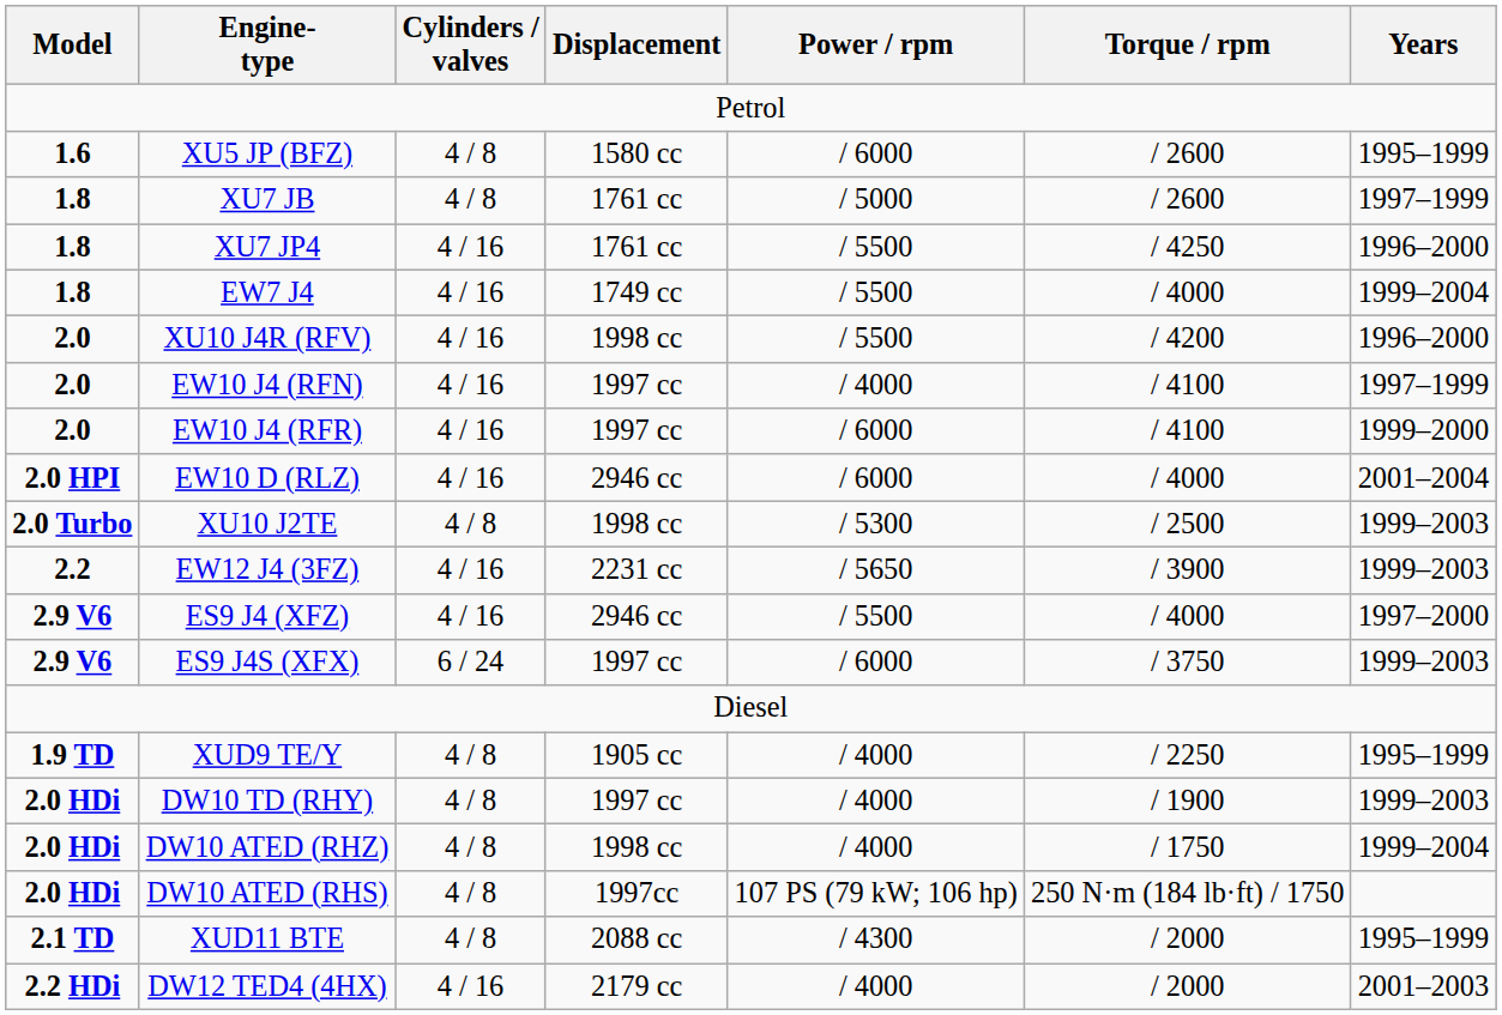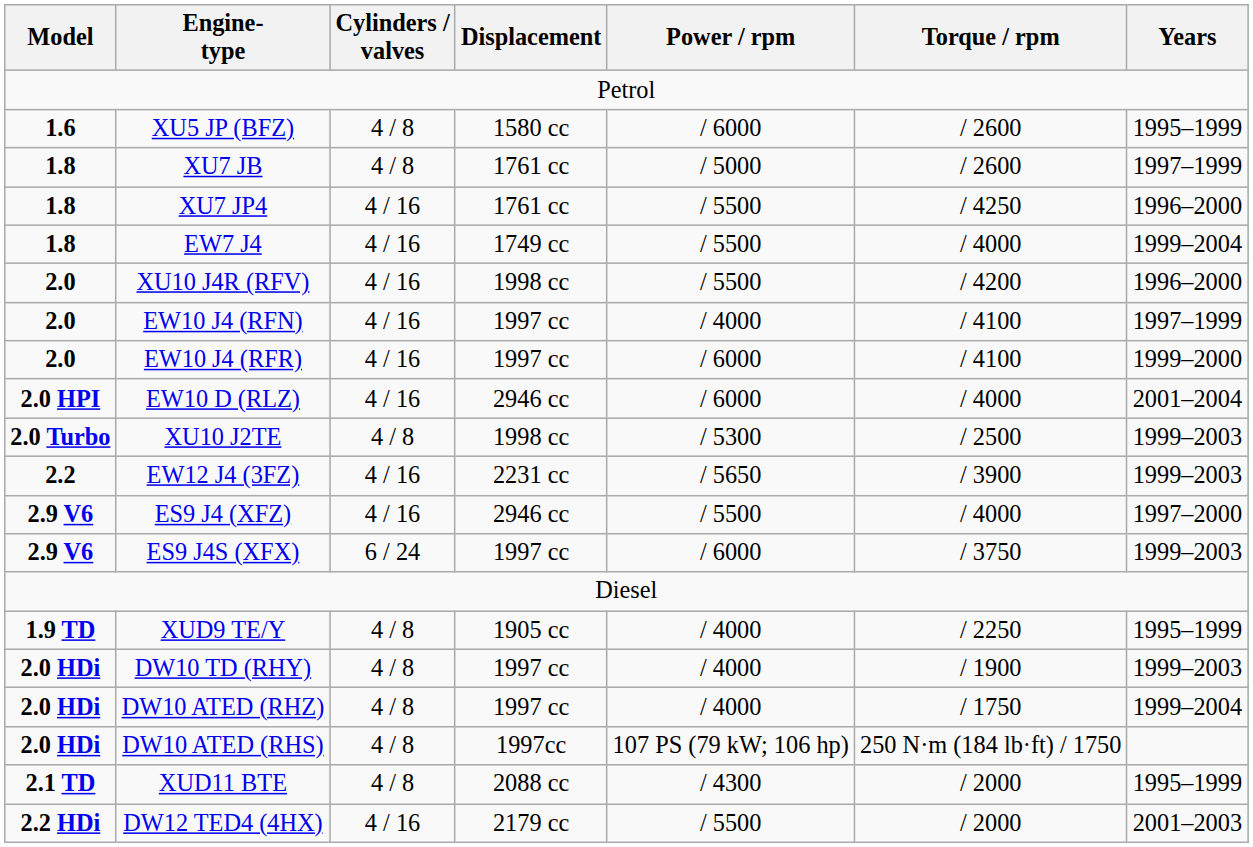 <table class="wikitable" style="text-align:center;">
 <tr>
 <th>Model</th>
 <th>Engine-<br>type</th>
 <th>Cylinders /<br>valves</th>
 <th>Displacement</th>
 <th>Power / rpm</th>
 <th>Torque / rpm</th>
 <th>Years</th>
 </tr>
 <tr>
 <td colspan="7">Petrol</td>
 </tr>
 <tr>
 <td><strong>1.6</strong></td>
 <td><a href='#'>XU5 JP (BFZ)</a></td>
 <td>4 / 8</td>
 <td>1580 cc</td>
 <td> / 6000</td>
 <td> / 2600</td>
 <td>1995–1999</td>
 </tr>
 <tr>
 <td><strong>1.8</strong></td>
 <td><a href='#'>XU7 JB</a></td>
 <td>4 / 8</td>
 <td>1761 cc</td>
 <td> / 5000</td>
 <td> / 2600</td>
 <td>1997–1999</td>
 </tr>
 <tr>
 <td><strong>1.8</strong></td>
 <td><a href='#'>XU7 JP4</a></td>
 <td>4 / 16</td>
 <td>1761 cc</td>
 <td> / 5500</td>
 <td> / 4250</td>
 <td>1996–2000</td>
 </tr>
 <tr>
 <td><strong>1.8</strong></td>
 <td><a href='#'>EW7 J4</a></td>
 <td>4 / 16</td>
 <td>1749 cc</td>
 <td> / 5500</td>
 <td> / 4000</td>
 <td>1999–2004</td>
 </tr>
 <tr>
 <td><strong>2.0</strong></td>
 <td><a href='#'>XU10 J4R (RFV)</a></td>
 <td>4 / 16</td>
 <td>1998 cc</td>
 <td> / 5500</td>
 <td> / 4200</td>
 <td>1996–2000</td>
 </tr>
 <tr>
 <td><strong>2.0</strong></td>
 <td><a href='#'>EW10 J4 (RFN)</a></td>
 <td>4 / 16</td>
 <td>1997 cc</td>
 <td> / 4000</td>
 <td> / 4100</td>
 <td>1997–1999</td>
 </tr>
 <tr>
 <td><strong>2.0</strong></td>
 <td><a href='#'>EW10 J4 (RFR)</a></td>
 <td>4 / 16</td>
 <td>1997 cc</td>
 <td> / 6000</td>
 <td> / 4100</td>
 <td>1999–2000</td>
 </tr>
 <tr>
 <td><strong>2.0 <a href='#'>HPI</a></strong></td>
 <td><a href='#'>EW10 D (RLZ)</a></td>
 <td>4 / 16</td>
 <td>2946 cc</td>
 <td> / 6000</td>
 <td> / 4000</td>
 <td>2001–2004</td>
 </tr>
 <tr>
 <td><strong>2.0 <a href='#'>Turbo</a></strong></td>
 <td><a href='#'>XU10 J2TE</a></td>
 <td>4 / 8</td>
 <td>1998 cc</td>
 <td> / 5300</td>
 <td> / 2500</td>
 <td>1999–2003</td>
 </tr>
 <tr>
 <td><strong>2.2</strong></td>
 <td><a href='#'>EW12 J4 (3FZ)</a></td>
 <td>4 / 16</td>
 <td>2231 cc</td>
 <td> / 5650</td>
 <td> / 3900</td>
 <td>1999–2003</td>
 </tr>
 <tr>
 <td><strong>2.9 <a href='#'>V6</a></strong></td>
 <td><a href='#'>ES9 J4 (XFZ)</a></td>
 <td>4 / 16</td>
 <td>2946 cc</td>
 <td> / 5500</td>
 <td> / 4000</td>
 <td>1997–2000</td>
 </tr>
 <tr>
 <td><strong>2.9 <a href='#'>V6</a></strong></td>
 <td><a href='#'>ES9 J4S (XFX)</a></td>
 <td>6 / 24</td>
 <td>1997 cc</td>
 <td> / 6000</td>
 <td> / 3750</td>
 <td>1999–2003</td>
 </tr>
 <tr>
 <td colspan="7">Diesel</td>
 </tr>
 <tr>
 <td><strong>1.9 <a href='#'>TD</a></strong></td>
 <td><a href='#'>XUD9 TE/Y</a></td>
 <td>4 / 8</td>
 <td>1905 cc</td>
 <td> / 4000</td>
 <td> / 2250</td>
 <td>1995–1999</td>
 </tr>
 <tr>
 <td><strong>2.0 <a href='#'>HDi</a></strong></td>
 <td><a href='#'>DW10 TD (RHY)</a></td>
 <td>4 / 8</td>
 <td>1997 cc</td>
 <td> / 4000</td>
 <td> / 1900</td>
 <td>1999–2003</td>
 </tr>
 <tr>
 <td><strong>2.0 <a href='#'>HDi</a></strong></td>
 <td><a href='#'>DW10 ATED (RHZ)</a></td>
 <td>4 / 8</td>
-<td>1998 cc</td>
+<td>1997 cc</td>
 <td> / 4000</td>
 <td> / 1750</td>
 <td>1999–2004</td>
 </tr>
 <tr>
 <td><strong>2.0 <a href='#'>HDi</a></strong></td>
 <td><a href='#'>DW10 ATED (RHS)</a></td>
 <td>4 / 8</td>
 <td>1997cc</td>
 <td>107 PS (79 kW; 106 hp)</td>
 <td>250 N·m (184 lb·ft) / 1750</td>
 <td></td>
 </tr>
 <tr>
 <td><strong>2.1 <a href='#'>TD</a></strong></td>
 <td><a href='#'>XUD11 BTE</a></td>
 <td>4 / 8</td>
 <td>2088 cc</td>
 <td> / 4300</td>
 <td> / 2000</td>
 <td>1995–1999</td>
 </tr>
 <tr>
 <td><strong>2.2 <a href='#'>HDi</a></strong></td>
 <td><a href='#'>DW12 TED4 (4HX)</a></td>
 <td>4 / 16</td>
 <td>2179 cc</td>
-<td> / 4000</td>
+<td> / 5500</td>
 <td> / 2000</td>
 <td>2001–2003</td>
 </tr>
 </table>
